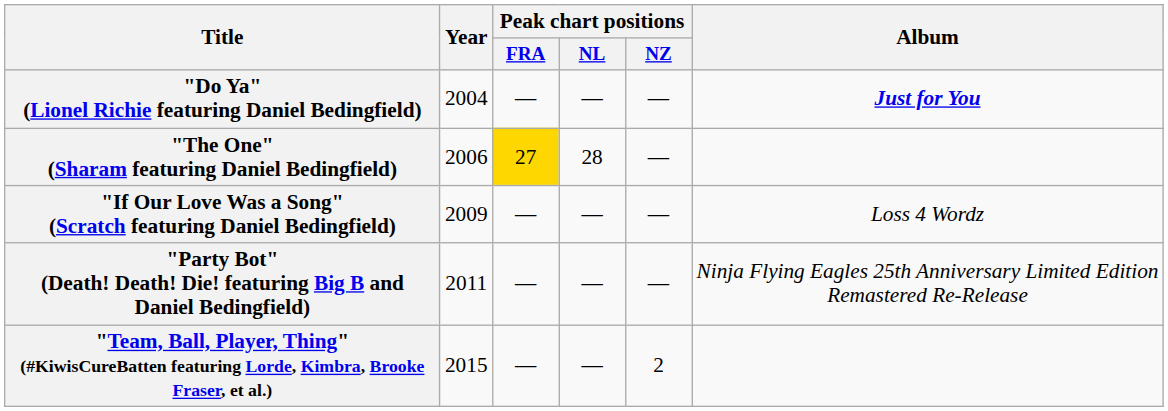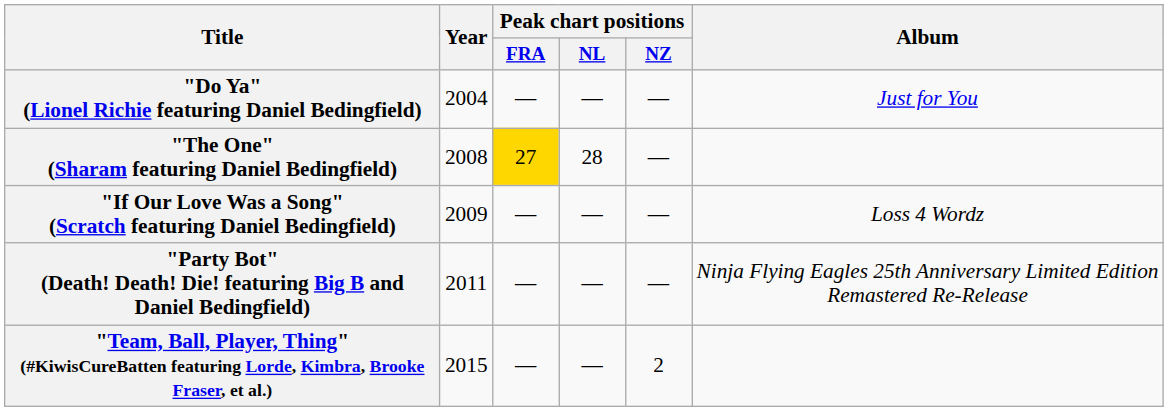 <table class="wikitable plainrowheaders" style="text-align:center;">
 <tr>
 <th scope="col" rowspan="2" style="width:20em;">Title</th>
 <th scope="col" rowspan="2">Year</th>
 <th scope="col" colspan="3">Peak chart positions</th>
 <th scope="col" rowspan="2">Album</th>
 </tr>
 <tr>
 <th style="width:3em;font-size:90%"><a href='#'>FRA</a><br></th>
 <th style="width:3em;font-size:90%"><a href='#'>NL</a><br></th>
 <th style="width:3em;font-size:90%"><a href='#'>NZ</a><br></th>
 </tr>
 <tr>
 <th scope="row">"Do Ya"<br><span>(<a href='#'>Lionel Richie</a> featuring Daniel Bedingfield)</span></th>
 <td>2004</td>
 <td>—</td>
 <td>—</td>
 <td>—</td>
-<td><strong><em><a href='#'>Just for You</a></em></strong></td>
+<td><em><a href='#'>Just for You</a></em></td>
 </tr>
 <tr>
 <th scope="row">"The One"<br><span>(<a href='#'>Sharam</a> featuring Daniel Bedingfield)</span></th>
-<td>2006</td>
+<td>2008</td>
 <td style="background: gold;">27</td>
 <td>28</td>
 <td>—</td>
 <td></td>
 </tr>
 <tr>
 <th scope="row">"If Our Love Was a Song"<br><span>(<a href='#'>Scratch</a> featuring Daniel Bedingfield)</span></th>
 <td>2009</td>
 <td>—</td>
 <td>—</td>
 <td>—</td>
 <td><em>Loss 4 Wordz</em></td>
 </tr>
 <tr>
 <th scope="row">"Party Bot"<br><span>(Death! Death! Die! featuring <a href='#'>Big B</a> and Daniel Bedingfield)</span></th>
 <td>2011</td>
 <td>—</td>
 <td>—</td>
 <td>—</td>
 <td><em>Ninja Flying Eagles 25th Anniversary Limited Edition<br> Remastered Re-Release</em></td>
 </tr>
 <tr>
 <th scope="row">"<a href='#'>Team, Ball, Player, Thing</a>"<br><small>(#KiwisCureBatten featuring <a href='#'>Lorde</a>, <a href='#'>Kimbra</a>, <a href='#'>Brooke Fraser</a>, et al.)</small></th>
 <td>2015</td>
 <td>—</td>
 <td>—</td>
 <td>2</td>
 <td></td>
 </tr>
 </table>
